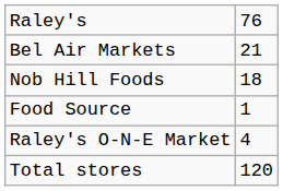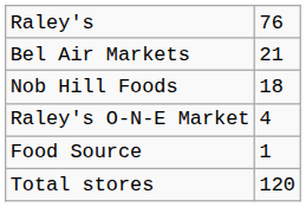 <table class="wikitable sortable">
 <tr>
 <td>Raley's</td>
 <td>76</td>
 </tr>
 <tr>
 <td>Bel Air Markets</td>
 <td>21</td>
 </tr>
 <tr>
 <td>Nob Hill Foods</td>
 <td>18</td>
 </tr>
 <tr>
+<td>Raley's O-N-E Market</td>
+<td>4</td>
+</tr>
+<tr>
 <td>Food Source</td>
 <td>1</td>
-</tr>
-<tr>
-<td>Raley's O-N-E Market</td>
-<td>4</td>
 </tr>
 <tr>
 <td>Total stores</td>
 <td>120</td>
 </tr>
 </table>
